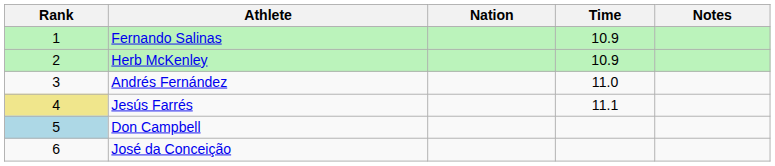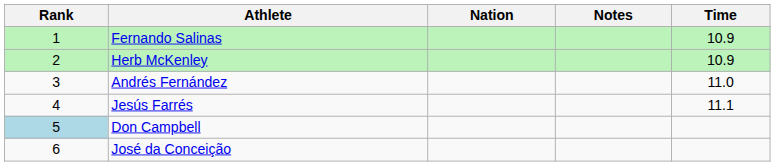 <table class="wikitable sortable" style="text-align:center;width: 55%;">
 <tr>
 <th scope="col">Rank</th>
 <th scope="col">Athlete</th>
 <th scope="col">Nation</th>
+<th scope="col">Notes</th>
 <th scope="col">Time</th>
-<th scope="col">Notes</th>
 </tr>
 <tr bgcolor="#bbf3bb">
 <td>1</td>
 <td align=left><a href='#'>Fernando Salinas</a></td>
 <td align=left></td>
+<td></td>
 <td>10.9</td>
-<td></td>
 </tr>
 <tr bgcolor="#bbf3bb">
 <td>2</td>
 <td align=left><a href='#'>Herb McKenley</a></td>
 <td align=left></td>
+<td></td>
 <td>10.9</td>
-<td></td>
 </tr>
 <tr>
 <td>3</td>
 <td align=left><a href='#'>Andrés Fernández</a></td>
 <td align=left></td>
+<td></td>
 <td>11.0</td>
-<td></td>
 </tr>
 <tr>
-<td style="background: khaki;">4</td>
+<td>4</td>
 <td align=left><a href='#'>Jesús Farrés</a></td>
 <td align=left></td>
+<td></td>
 <td>11.1</td>
-<td></td>
 </tr>
 <tr>
 <td style="background: lightblue;">5</td>
 <td align=left><a href='#'>Don Campbell</a></td>
 <td align=left></td>
 <td></td>
 <td></td>
 </tr>
 <tr>
 <td>6</td>
 <td align=left><a href='#'>José da Conceição</a></td>
 <td align=left></td>
 <td></td>
 <td></td>
 </tr>
 </table>
